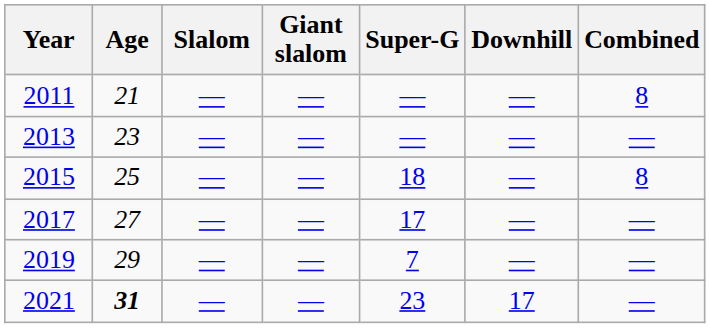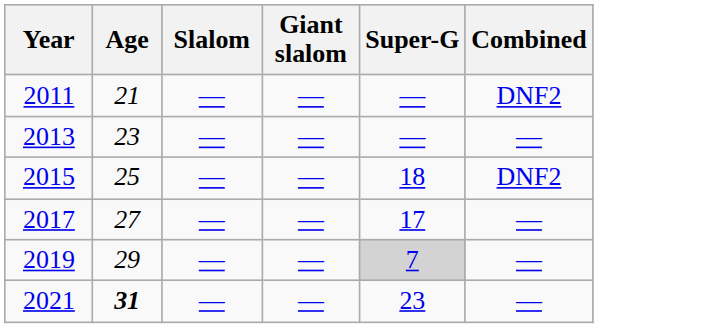 <table class=wikitable style="text-align:center">
 <tr>
 <th>  Year  </th>
 <th> Age </th>
 <th> Slalom </th>
 <th> Giant <br> slalom </th>
 <th>Super-G</th>
-<th>Downhill</th>
 <th>Combined</th>
 </tr>
 <tr>
 <td><a href='#'>2011</a></td>
 <td><em>21</em></td>
 <td><a href='#'>—</a></td>
 <td><a href='#'>—</a></td>
 <td><a href='#'>—</a></td>
-<td><a href='#'>—</a></td>
-<td><a href='#'>8</a></td>
+<td><a href='#'>DNF2</a></td>
 </tr>
 <tr>
 <td><a href='#'>2013</a></td>
 <td><em>23</em></td>
-<td><a href='#'>—</a></td>
 <td><a href='#'>—</a></td>
 <td><a href='#'>—</a></td>
 <td><a href='#'>—</a></td>
 <td><a href='#'>—</a></td>
 </tr>
 <tr>
 <td><a href='#'>2015</a></td>
 <td><em>25</em></td>
 <td><a href='#'>—</a></td>
 <td><a href='#'>—</a></td>
 <td><a href='#'>18</a></td>
-<td><a href='#'>—</a></td>
-<td><a href='#'>8</a></td>
+<td><a href='#'>DNF2</a></td>
 </tr>
 <tr>
 <td><a href='#'>2017</a></td>
 <td><em>27</em></td>
 <td><a href='#'>—</a></td>
 <td><a href='#'>—</a></td>
 <td><a href='#'>17</a></td>
 <td><a href='#'>—</a></td>
-<td><a href='#'>—</a></td>
 </tr>
 <tr>
 <td><a href='#'>2019</a></td>
 <td><em>29</em></td>
 <td><a href='#'>—</a></td>
 <td><a href='#'>—</a></td>
-<td><a href='#'>7</a></td>
-<td><a href='#'>—</a></td>
+<td style="background: lightgrey;"><a href='#'>7</a></td>
 <td><a href='#'>—</a></td>
 </tr>
 <tr>
 <td><a href='#'>2021</a></td>
 <td><strong><em>31</em></strong></td>
 <td><a href='#'>—</a></td>
 <td><a href='#'>—</a></td>
 <td><a href='#'>23</a></td>
-<td><a href='#'>17</a></td>
 <td><a href='#'>—</a></td>
 </tr>
 </table>
